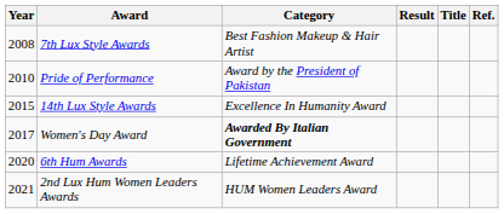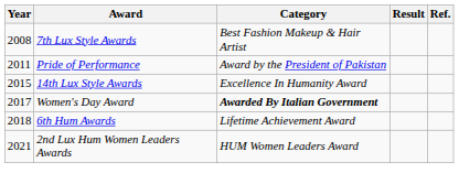 <table class="wikitable">
 <tr>
 <th>Year</th>
 <th>Award</th>
 <th>Category</th>
 <th>Result</th>
-<th>Title</th>
 <th>Ref.</th>
 </tr>
 <tr>
 <td>2008</td>
 <td><em><a href='#'>7th Lux Style Awards</a></em></td>
 <td><em>Best Fashion Makeup & Hair Artist</em></td>
 <td></td>
 <td></td>
-<td></td>
 </tr>
 <tr>
-<td>2010</td>
+<td>2011</td>
 <td><em><a href='#'>Pride of Performance</a></em></td>
 <td><em>Award by the <a href='#'>President of Pakistan</a></em></td>
-<td></td>
 <td></td>
 <td></td>
 </tr>
 <tr>
 <td>2015</td>
 <td><em><a href='#'>14th Lux Style Awards</a></em></td>
 <td><em>Excellence In Humanity Award</em></td>
 <td></td>
 <td></td>
-<td></td>
 </tr>
 <tr>
 <td>2017</td>
 <td><em>Women's Day Award</em></td>
 <td><strong><em>Awarded By Italian Government</em></strong></td>
 <td></td>
 <td></td>
-<td></td>
 </tr>
 <tr>
-<td>2020</td>
+<td>2018</td>
 <td><em><a href='#'>6th Hum Awards</a></em></td>
 <td><em>Lifetime Achievement Award</em></td>
-<td></td>
 <td></td>
 <td></td>
 </tr>
 <tr>
 <td>2021</td>
 <td><em>2nd Lux Hum Women Leaders Awards</em></td>
 <td><em>HUM Women Leaders Award</em></td>
 <td></td>
 <td></td>
-<td></td>
 </tr>
 </table>
